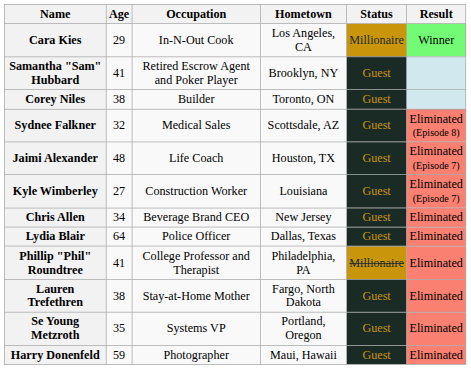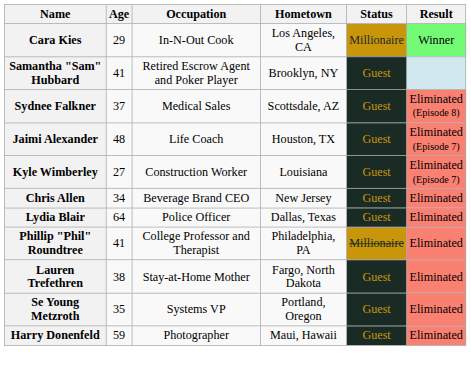 <table class="wikitable sortable" style="text-align:center;">
 <tr>
 <th scope="col">Name</th>
 <th scope="col">Age</th>
 <th scope="col" class="unsortable">Occupation</th>
 <th scope="col" class="unsortable">Hometown</th>
 <th scope="col" class="unsortable">Status</th>
 <th scope="col" class="unsortable">Result</th>
 </tr>
 <tr>
 <th scope="row">Cara Kies</th>
 <td>29</td>
 <td>In-N-Out Cook</td>
 <td>Los Angeles, CA</td>
 <td bgcolor="#c8950b" style="color:#1a2b26;">Millionaire</td>
 <td align="center" style="background:#73FB76;">Winner</td>
 </tr>
 <tr>
 <th scope="row">Samantha "Sam" Hubbard</th>
 <td>41</td>
 <td>Retired Escrow Agent and Poker Player</td>
 <td>Brooklyn, NY</td>
 <td bgcolor="#1a2b26" style="color:#c8950b;">Guest</td>
 <td align="center" style="background:#D1E8EF;"></td>
 </tr>
 <tr>
-<th scope="row">Corey Niles</th>
-<td>38</td>
-<td>Builder</td>
-<td>Toronto, ON</td>
-<td bgcolor="#1a2b26" style="color:#c8950b;">Guest</td>
-<td align="center" style="background:#D1E8EF;"></td>
-</tr>
-<tr>
 <th scope="row">Sydnee Falkner</th>
-<td>32</td>
+<td>37</td>
 <td>Medical Sales</td>
 <td>Scottsdale, AZ</td>
 <td bgcolor="#1a2b26" style="color:#c8950b;">Guest</td>
 <td bgcolor="salmon">Eliminated<br><small>(Episode 8)</small></td>
 </tr>
 <tr>
 <th scope="row">Jaimi Alexander</th>
 <td>48</td>
 <td>Life Coach</td>
 <td>Houston, TX</td>
 <td bgcolor="#1a2b26" style="color:#c8950b;">Guest</td>
 <td bgcolor="salmon">Eliminated<br><small>(Episode 7)</small></td>
 </tr>
 <tr>
 <th scope="row">Kyle Wimberley</th>
 <td>27</td>
 <td>Construction Worker</td>
 <td>Louisiana</td>
 <td bgcolor="#1a2b26" style="color:#c8950b;">Guest</td>
 <td bgcolor="salmon">Eliminated<br><small>(Episode 7)</small></td>
 </tr>
 <tr>
 <th scope="row">Chris Allen</th>
 <td>34</td>
 <td>Beverage Brand CEO</td>
 <td>New Jersey</td>
 <td bgcolor="#1a2b26" style="color:#c8950b;">Guest</td>
 <td bgcolor="salmon">Eliminated<br></td>
 </tr>
 <tr>
 <th scope="row">Lydia Blair</th>
 <td>64</td>
 <td>Police Officer</td>
 <td>Dallas, Texas</td>
 <td bgcolor="#1a2b26" style="color:#c8950b;">Guest</td>
 <td bgcolor="salmon">Eliminated<br></td>
 </tr>
 <tr>
 <th scope="row">Phillip "Phil" Roundtree</th>
 <td>41</td>
 <td>College Professor and Therapist</td>
 <td>Philadelphia, PA</td>
 <td bgcolor="#c8950b" style="color:#1a2b26;"><s>Millionaire</s></td>
 <td bgcolor="salmon">Eliminated<br></td>
 </tr>
 <tr>
 <th scope="row">Lauren Trefethren</th>
 <td>38</td>
 <td>Stay-at-Home Mother</td>
 <td>Fargo, North Dakota</td>
 <td bgcolor="#1a2b26" style="color:#c8950b;">Guest</td>
 <td bgcolor="salmon">Eliminated<br></td>
 </tr>
 <tr>
 <th scope="row">Se Young Metzroth</th>
 <td>35</td>
 <td>Systems VP</td>
 <td>Portland, Oregon</td>
 <td bgcolor="#1a2b26" style="color:#c8950b;">Guest</td>
 <td bgcolor="salmon">Eliminated<br></td>
 </tr>
 <tr>
 <th scope="row">Harry Donenfeld</th>
 <td>59</td>
 <td>Photographer</td>
 <td>Maui, Hawaii</td>
 <td bgcolor="#1a2b26" style="color:#c8950b;">Guest</td>
 <td bgcolor="salmon">Eliminated<br></td>
 </tr>
 </table>
